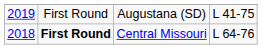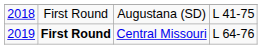 <table class="wikitable" style="text-align:center">
 <tr>
 </tr>
 <tr style="text-align:center;">
-<td><a href='#'>2019</a></td>
+<td><a href='#'>2018</a></td>
 <td>First Round</td>
 <td>Augustana (SD)</td>
 <td>L 41-75</td>
 </tr>
 <tr>
-<td><a href='#'>2018</a></td>
+<td><a href='#'>2019</a></td>
 <td><strong>First Round</strong></td>
 <td><a href='#'>Central Missouri</a></td>
 <td>L 64-76</td>
 </tr>
 </table>
